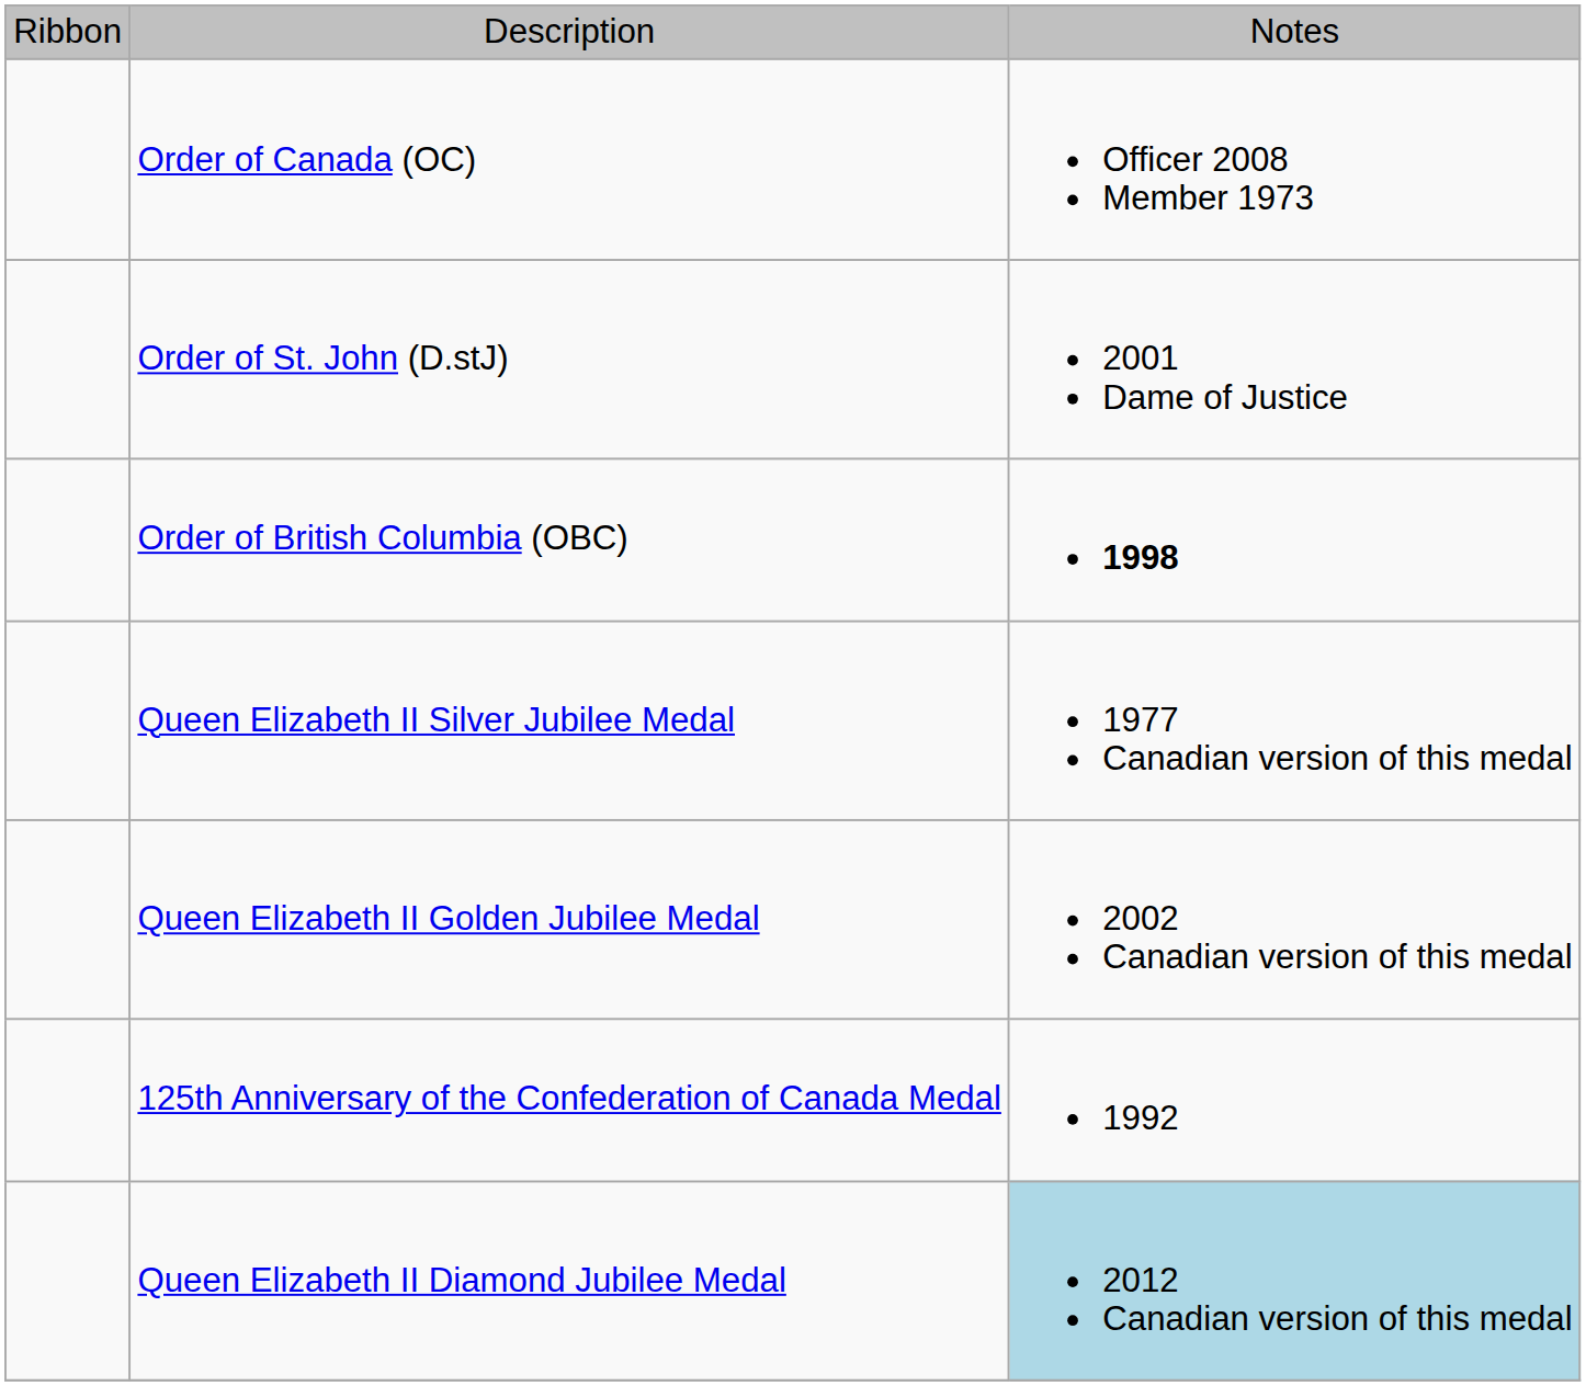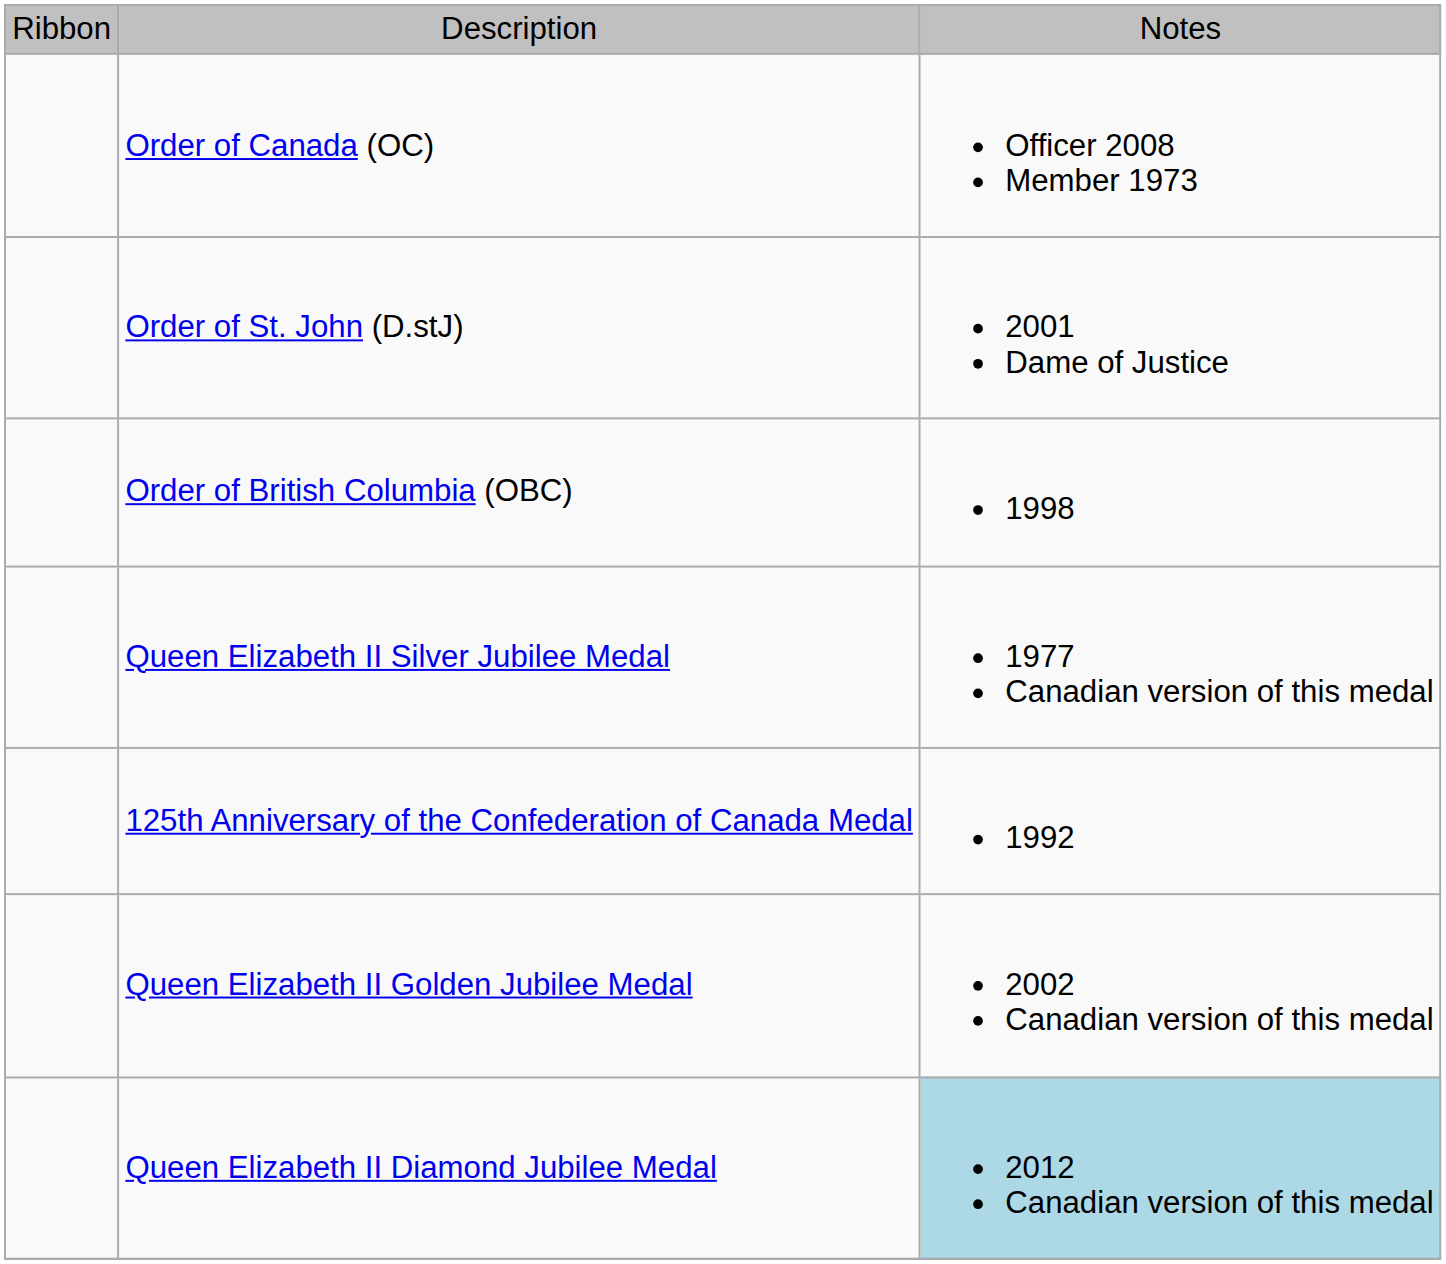 <table class="wikitable">
 <tr style="background:silver;" align="center">
 <td>Ribbon</td>
 <td>Description</td>
 <td>Notes</td>
 </tr>
 <tr>
 <td></td>
 <td><a href='#'>Order of Canada</a> (OC)</td>
 <td><br><ul><li>Officer 2008</li><li>Member 1973</li></ul></td>
 </tr>
 <tr>
 <td></td>
 <td><a href='#'>Order of St. John</a> (D.stJ)</td>
 <td><br><ul><li>2001</li><li>Dame of Justice</li></ul></td>
 </tr>
 <tr>
 <td></td>
 <td><a href='#'>Order of British Columbia</a> (OBC)</td>
-<td><strong><br><ul><li>1998</li></ul></strong></td>
+<td><br><ul><li>1998</li></ul></td>
 </tr>
 <tr>
 <td></td>
 <td><a href='#'>Queen Elizabeth II Silver Jubilee Medal</a></td>
 <td><br><ul><li>1977</li><li>Canadian version of this medal</li></ul></td>
 </tr>
 <tr>
 <td></td>
-<td><a href='#'>Queen Elizabeth II Golden Jubilee Medal</a></td>
-<td><br><ul><li>2002</li><li>Canadian version of this medal</li></ul></td>
+<td><a href='#'>125th Anniversary of the Confederation of Canada Medal</a></td>
+<td><br><ul><li>1992</li></ul></td>
 </tr>
 <tr>
 <td></td>
-<td><a href='#'>125th Anniversary of the Confederation of Canada Medal</a></td>
-<td><br><ul><li>1992</li></ul></td>
+<td><a href='#'>Queen Elizabeth II Golden Jubilee Medal</a></td>
+<td><br><ul><li>2002</li><li>Canadian version of this medal</li></ul></td>
 </tr>
 <tr>
 <td></td>
 <td><a href='#'>Queen Elizabeth II Diamond Jubilee Medal</a></td>
 <td style="background: lightblue;"><br><ul><li>2012</li><li>Canadian version of this medal</li></ul></td>
 </tr>
 <tr>
 </tr>
 </table>
